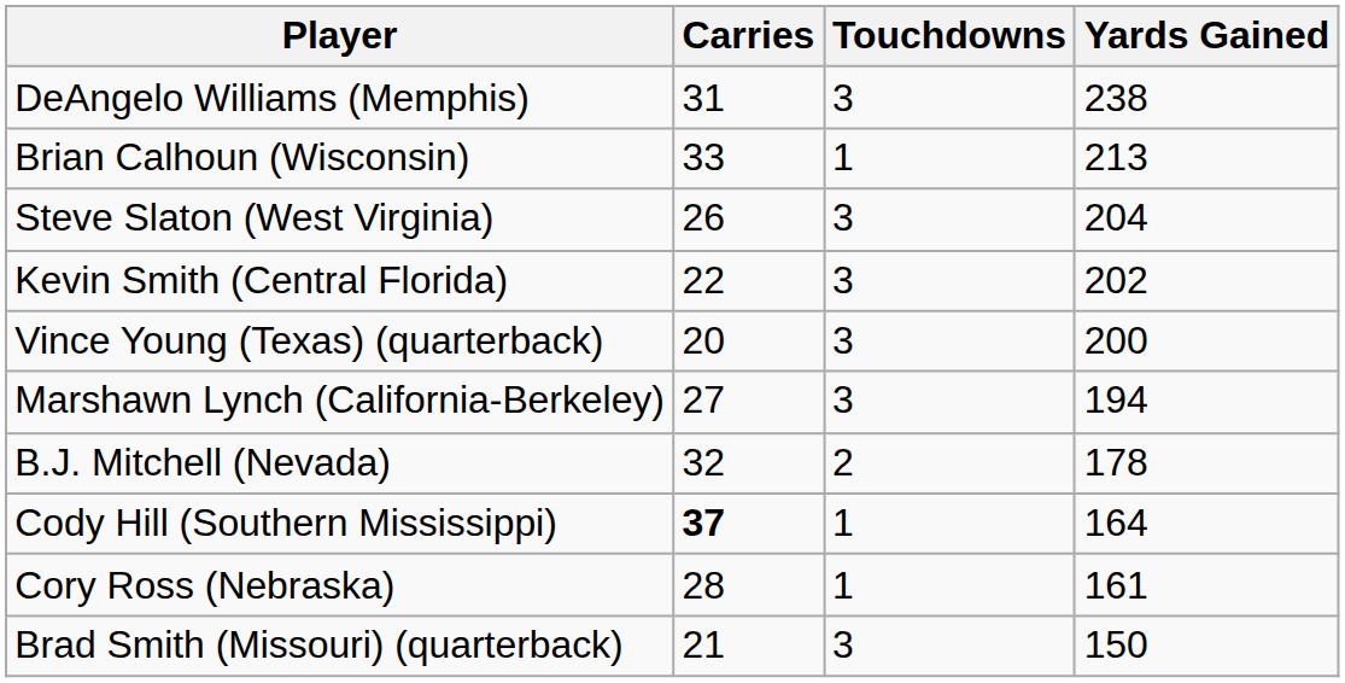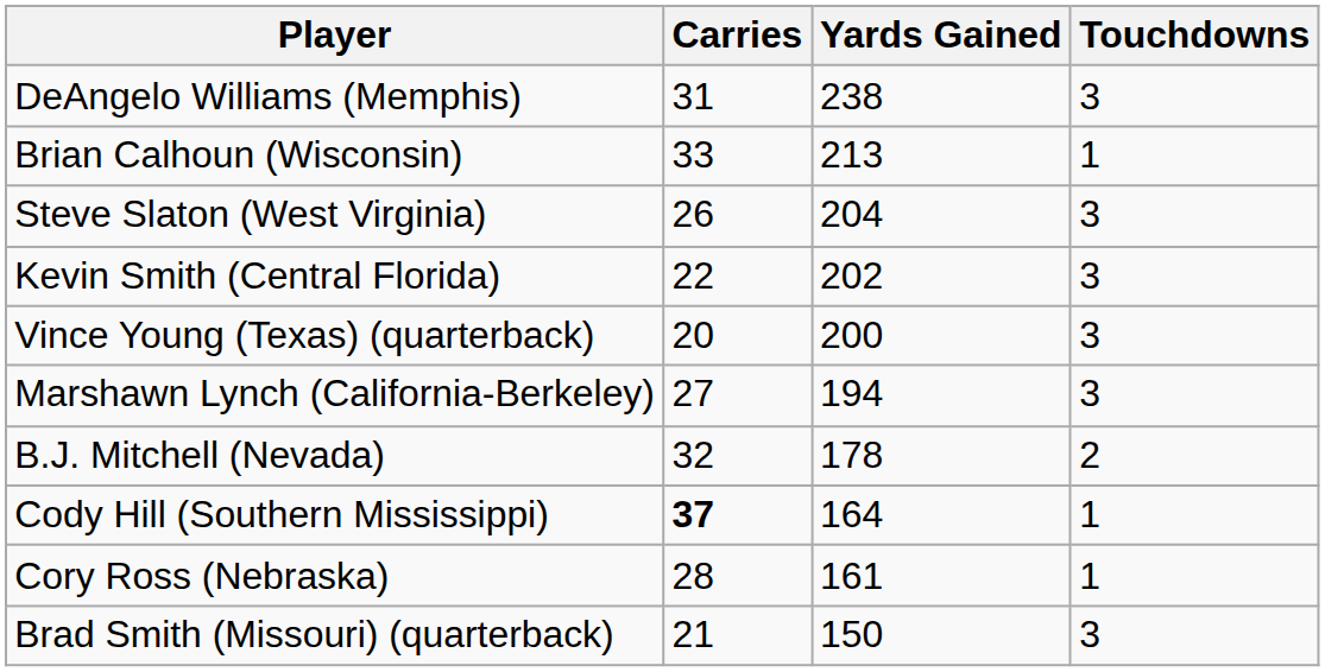 <table class="wikitable">
 <tr>
 <th>Player</th>
 <th>Carries</th>
+<th>Yards Gained</th>
 <th>Touchdowns</th>
-<th>Yards Gained</th>
 </tr>
 <tr>
 <td>DeAngelo Williams (Memphis)</td>
 <td>31</td>
+<td>238</td>
 <td>3</td>
-<td>238</td>
 </tr>
 <tr>
 <td>Brian Calhoun (Wisconsin)</td>
 <td>33</td>
+<td>213</td>
 <td>1</td>
-<td>213</td>
 </tr>
 <tr>
 <td>Steve Slaton (West Virginia)</td>
 <td>26</td>
+<td>204</td>
 <td>3</td>
-<td>204</td>
 </tr>
 <tr>
 <td>Kevin Smith (Central Florida)</td>
 <td>22</td>
+<td>202</td>
 <td>3</td>
-<td>202</td>
 </tr>
 <tr>
 <td>Vince Young (Texas) (quarterback)</td>
 <td>20</td>
+<td>200</td>
 <td>3</td>
-<td>200</td>
 </tr>
 <tr>
 <td>Marshawn Lynch (California-Berkeley)</td>
 <td>27</td>
+<td>194</td>
 <td>3</td>
-<td>194</td>
 </tr>
 <tr>
 <td>B.J. Mitchell (Nevada)</td>
 <td>32</td>
+<td>178</td>
 <td>2</td>
-<td>178</td>
 </tr>
 <tr>
 <td>Cody Hill (Southern Mississippi)</td>
 <td><strong>37</strong></td>
+<td>164</td>
 <td>1</td>
-<td>164</td>
 </tr>
 <tr>
 <td>Cory Ross (Nebraska)</td>
 <td>28</td>
+<td>161</td>
 <td>1</td>
-<td>161</td>
 </tr>
 <tr>
 <td>Brad Smith (Missouri) (quarterback)</td>
 <td>21</td>
+<td>150</td>
 <td>3</td>
-<td>150</td>
 </tr>
 </table>
